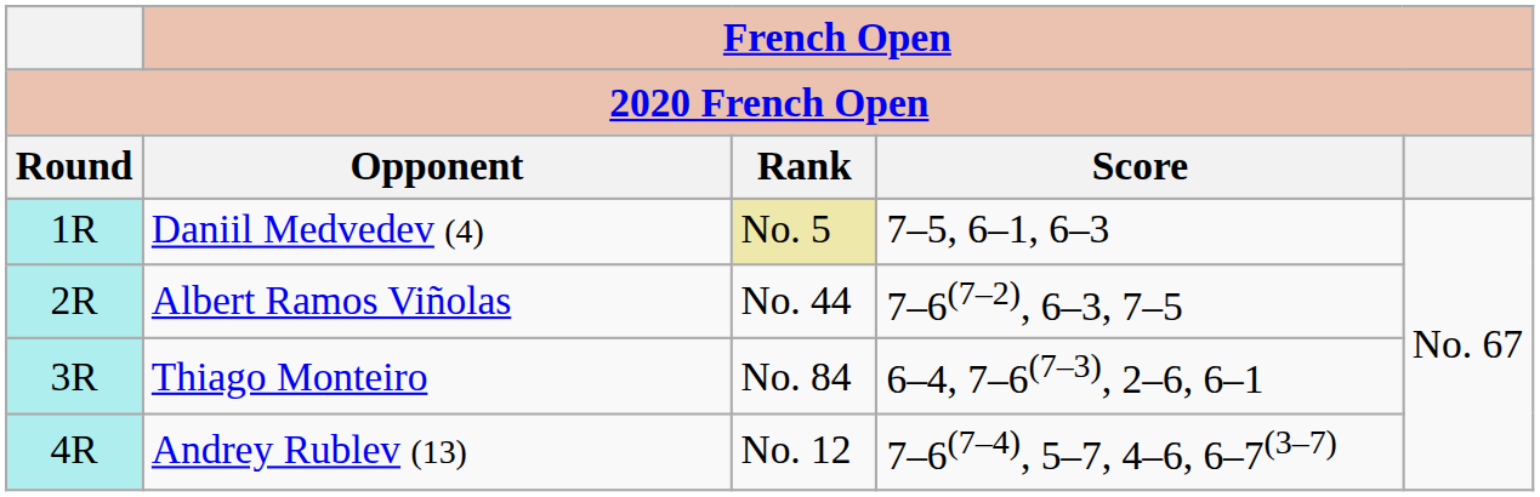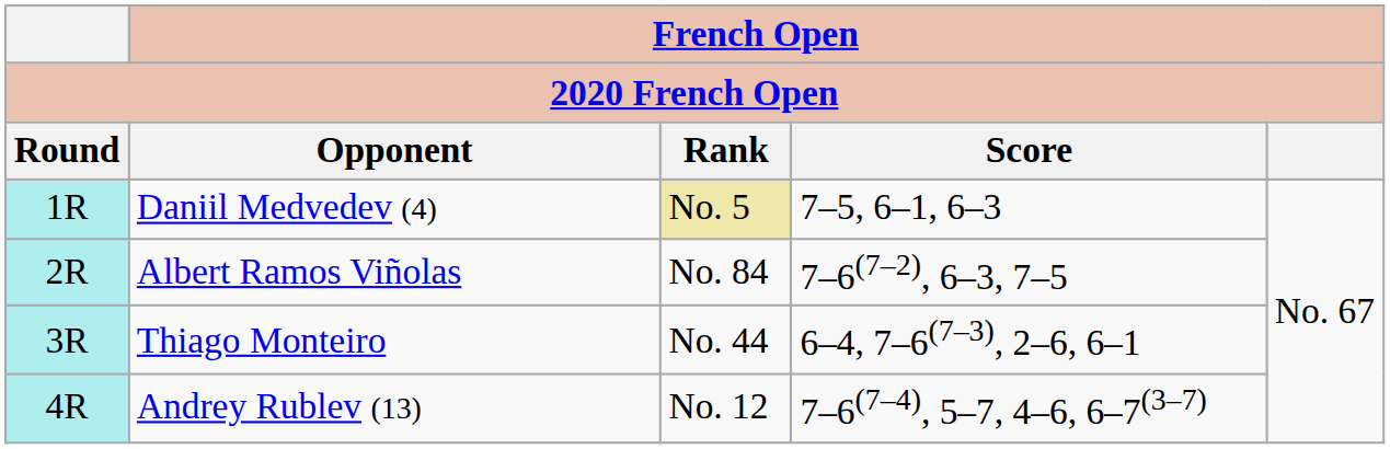 <table class="wikitable collapsible collapsed">
 <tr>
 <th></th>
 <th colspan=4 style="background:#ebc2af;"><a href='#'>French Open</a></th>
 </tr>
 <tr>
 <th colspan=5 style="background:#ebc2af;"><a href='#'>2020 French Open</a></th>
 </tr>
 <tr>
 <th>Round</th>
 <th width=225>Opponent</th>
 <th width=50>Rank</th>
 <th width=200>Score</th>
 <th></th>
 </tr>
 <tr>
 <td style="text-align:center; background:#afeeee;">1R</td>
 <td> <a href='#'>Daniil Medvedev</a> <small>(4)</small></td>
 <td bgcolor=EEE8AA>No. 5</td>
 <td>7–5, 6–1, 6–3</td>
 <td rowspan=4>No. 67</td>
 </tr>
 <tr>
 <td style="text-align:center; background:#afeeee;">2R</td>
 <td> <a href='#'>Albert Ramos Viñolas</a></td>
-<td>No. 44</td>
+<td>No. 84</td>
 <td>7–6<sup>(7–2)</sup>, 6–3, 7–5</td>
 </tr>
 <tr>
 <td style="text-align:center; background:#afeeee;">3R</td>
 <td> <a href='#'>Thiago Monteiro</a></td>
-<td>No. 84</td>
+<td>No. 44</td>
 <td>6–4, 7–6<sup>(7–3)</sup>, 2–6, 6–1</td>
 </tr>
 <tr>
 <td style="text-align:center; background:#afeeee;">4R</td>
 <td> <a href='#'>Andrey Rublev</a> <small>(13)</small></td>
 <td>No. 12</td>
 <td>7–6<sup>(7–4)</sup>, 5–7, 4–6, 6–7<sup>(3–7)</sup></td>
 </tr>
 </table>
